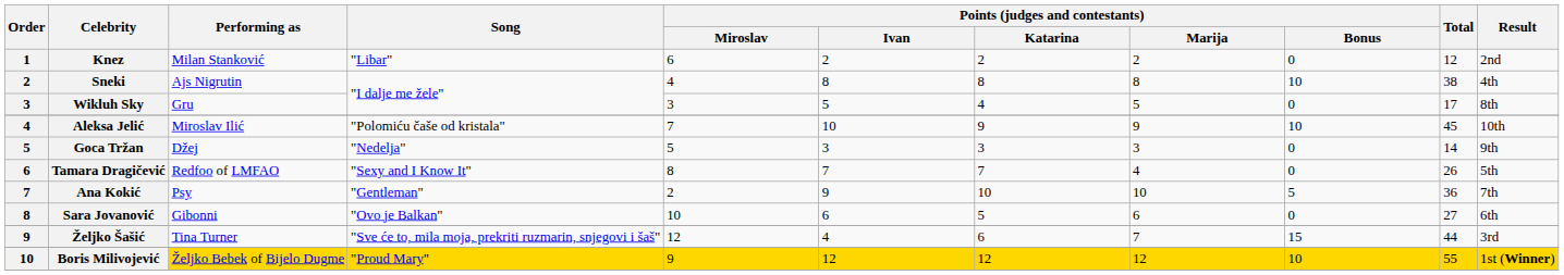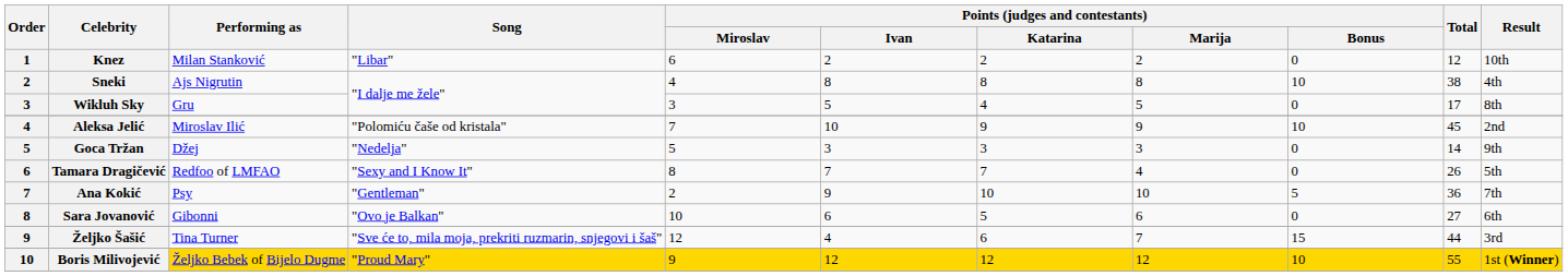 <table class=wikitable>
 <tr>
 <th rowspan="2">Order</th>
 <th rowspan="2">Celebrity</th>
 <th rowspan="2">Performing as</th>
 <th rowspan="2">Song</th>
 <th colspan="5" style="width:50%;">Points (judges and contestants)</th>
 <th rowspan="2">Total</th>
 <th rowspan="2">Result</th>
 </tr>
 <tr>
 <th style="width:10%;">Miroslav</th>
 <th style="width:10%;">Ivan</th>
 <th style="width:10%;">Katarina</th>
 <th style="width:10%;">Marija</th>
 <th style="width:10%;">Bonus</th>
 </tr>
 <tr>
 <th scope="row">1</th>
 <th scope="row">Knez</th>
 <td><a href='#'>Milan Stanković</a></td>
 <td>"<a href='#'>Libar</a>"</td>
 <td>6</td>
 <td>2</td>
 <td>2</td>
 <td>2</td>
 <td>0</td>
 <td>12</td>
-<td>2nd</td>
+<td>10th</td>
 </tr>
 <tr>
 <th scope="row">2</th>
 <th scope="row">Sneki</th>
 <td><a href='#'>Ajs Nigrutin</a></td>
 <td rowspan="2">"<a href='#'>I dalje me žele</a>" </td>
 <td>4</td>
 <td>8</td>
 <td>8</td>
 <td>8</td>
 <td>10</td>
 <td>38</td>
 <td>4th</td>
 </tr>
 <tr>
 <th scope="row">3</th>
 <th scope="row">Wikluh Sky</th>
 <td><a href='#'>Gru</a></td>
 <td>3</td>
 <td>5</td>
 <td>4</td>
 <td>5</td>
 <td>0</td>
 <td>17</td>
 <td>8th</td>
 </tr>
 <tr>
 </tr>
 <tr -bgcolor="silver">
 <th scope="row">4</th>
 <th scope="row">Aleksa Jelić</th>
 <td><a href='#'>Miroslav Ilić</a></td>
 <td>"Polomiću čaše od kristala"</td>
 <td>7</td>
 <td>10</td>
 <td>9</td>
 <td>9</td>
 <td>10</td>
 <td>45</td>
-<td>10th</td>
+<td>2nd</td>
 </tr>
 <tr>
 <th scope="row">5</th>
 <th scope="row">Goca Tržan</th>
 <td><a href='#'>Džej</a></td>
 <td>"<a href='#'>Nedelja</a>"</td>
 <td>5</td>
 <td>3</td>
 <td>3</td>
 <td>3</td>
 <td>0</td>
 <td>14</td>
 <td>9th</td>
 </tr>
 <tr>
 <th scope="row">6</th>
 <th scope="row">Tamara Dragičević</th>
 <td><a href='#'>Redfoo</a> of <a href='#'>LMFAO</a></td>
 <td>"<a href='#'>Sexy and I Know It</a>"</td>
 <td>8</td>
 <td>7</td>
 <td>7</td>
 <td>4</td>
 <td>0</td>
 <td>26</td>
 <td>5th</td>
 </tr>
 <tr>
 <th scope="row">7</th>
 <th scope="row">Ana Kokić</th>
 <td><a href='#'>Psy</a></td>
 <td>"<a href='#'>Gentleman</a>"</td>
 <td>2</td>
 <td>9</td>
 <td>10</td>
 <td>10</td>
 <td>5</td>
 <td>36</td>
 <td>7th</td>
 </tr>
 <tr>
 <th scope="row">8</th>
 <th scope="row">Sara Jovanović</th>
 <td><a href='#'>Gibonni</a></td>
 <td>"<a href='#'>Ovo je Balkan</a>"</td>
 <td>10</td>
 <td>6</td>
 <td>5</td>
 <td>6</td>
 <td>0</td>
 <td>27</td>
 <td>6th</td>
 </tr>
 <tr>
 </tr>
 <tr -bgcolor="tan">
 <th scope="row">9</th>
 <th scope="row">Željko Šašić</th>
 <td><a href='#'>Tina Turner</a></td>
 <td>"<a href='#'>Sve će to, mila moja, prekriti ruzmarin, snjegovi i šaš</a>"</td>
 <td>12</td>
 <td>4</td>
 <td>6</td>
 <td>7</td>
 <td>15</td>
 <td>44</td>
 <td>3rd</td>
 </tr>
 <tr>
 </tr>
 <tr style="background:gold;">
 <th scope="row">10</th>
 <th scope="row">Boris Milivojević</th>
 <td><a href='#'>Željko Bebek</a> of <a href='#'>Bijelo Dugme</a></td>
 <td>"<a href='#'>Proud Mary</a>"</td>
 <td>9</td>
 <td>12</td>
 <td>12</td>
 <td>12</td>
 <td>10</td>
 <td>55</td>
 <td>1st (<strong>Winner</strong>)</td>
 </tr>
 <tr>
 </tr>
 </table>
